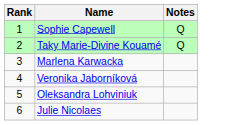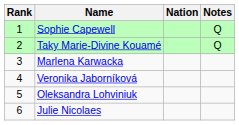 <table class="wikitable sortable" style="text-align:center">
 <tr>
 <th>Rank</th>
 <th>Name</th>
+<th>Nation</th>
 <th>Notes</th>
 </tr>
 <tr bgcolor=bbffbb>
 <td>1</td>
 <td align=left><a href='#'>Sophie Capewell</a></td>
+<td align=left></td>
 <td>Q</td>
 </tr>
 <tr bgcolor=bbffbb>
 <td>2</td>
 <td align=left><a href='#'>Taky Marie-Divine Kouamé</a></td>
+<td align=left></td>
 <td>Q</td>
 </tr>
 <tr>
 <td>3</td>
 <td align=left><a href='#'>Marlena Karwacka</a></td>
+<td align=left></td>
 <td></td>
 </tr>
 <tr>
 <td>4</td>
 <td align=left><a href='#'>Veronika Jaborníková</a></td>
+<td align=left></td>
 <td></td>
 </tr>
 <tr>
 <td>5</td>
 <td align=left><a href='#'>Oleksandra Lohviniuk</a></td>
+<td align=left></td>
 <td></td>
 </tr>
 <tr>
 <td>6</td>
 <td align=left><a href='#'>Julie Nicolaes</a></td>
+<td align=left></td>
 <td></td>
 </tr>
 </table>
